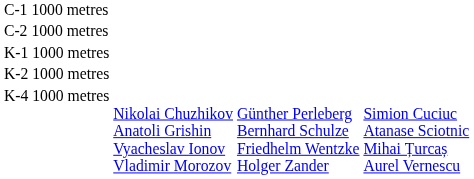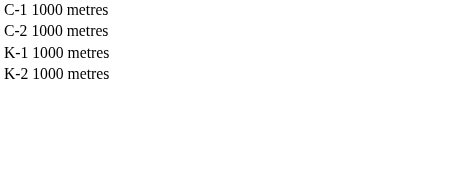 <table>
 <tr valign="top">
 <td>C-1 1000 metres<br></td>
 <td></td>
 <td></td>
 <td></td>
 </tr>
 <tr valign="top">
 <td>C-2 1000 metres<br></td>
 <td></td>
 <td></td>
 <td></td>
 </tr>
 <tr valign="top">
 <td>K-1 1000 metres<br></td>
 <td></td>
 <td></td>
 <td></td>
 </tr>
 <tr valign="top">
 <td>K-2 1000 metres<br></td>
 <td></td>
 <td></td>
 <td></td>
 </tr>
-<tr valign="top">
-<td>K-4 1000 metres<br></td>
-<td><br><a href='#'>Nikolai Chuzhikov</a><br><a href='#'>Anatoli Grishin</a><br><a href='#'>Vyacheslav Ionov</a><br><a href='#'>Vladimir Morozov</a></td>
-<td><br><a href='#'>Günther Perleberg</a><br><a href='#'>Bernhard Schulze</a><br><a href='#'>Friedhelm Wentzke</a><br><a href='#'>Holger Zander</a></td>
-<td><br><a href='#'>Simion Cuciuc</a><br><a href='#'>Atanase Sciotnic</a><br><a href='#'>Mihai Țurcaș</a><br><a href='#'>Aurel Vernescu</a></td>
-</tr>
 </table>
